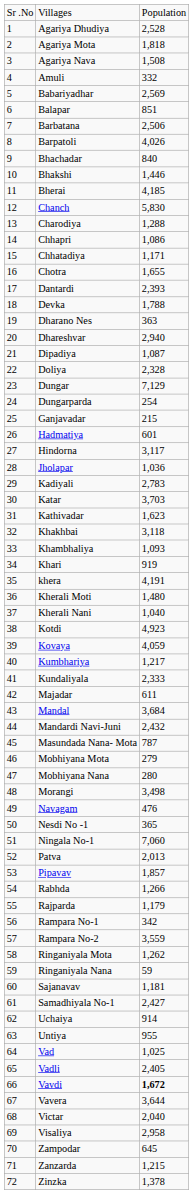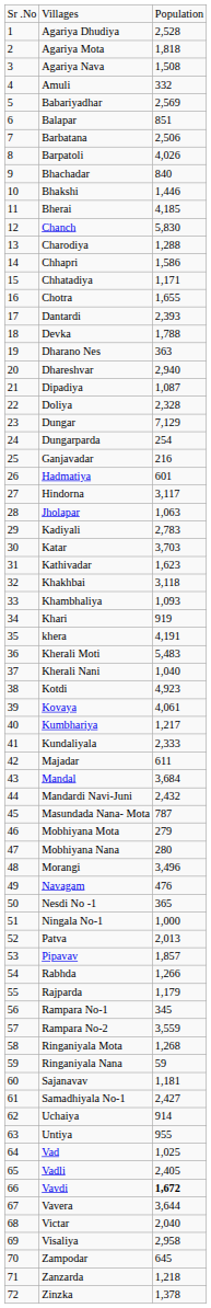 <table class="wikitable">
 <tr>
 <td>Sr .No</td>
 <td>Villages</td>
 <td>Population</td>
 </tr>
 <tr>
 <td>1</td>
 <td>Agariya Dhudiya</td>
 <td>2,528</td>
 </tr>
 <tr>
 <td>2</td>
 <td>Agariya Mota</td>
 <td>1,818</td>
 </tr>
 <tr>
 <td>3</td>
 <td>Agariya Nava</td>
 <td>1,508</td>
 </tr>
 <tr>
 <td>4</td>
 <td>Amuli</td>
 <td>332</td>
 </tr>
 <tr>
 <td>5</td>
 <td>Babariyadhar</td>
 <td>2,569</td>
 </tr>
 <tr>
 <td>6</td>
 <td>Balapar</td>
 <td>851</td>
 </tr>
 <tr>
 <td>7</td>
 <td>Barbatana</td>
 <td>2,506</td>
 </tr>
 <tr>
 <td>8</td>
 <td>Barpatoli</td>
 <td>4,026</td>
 </tr>
 <tr>
 <td>9</td>
 <td>Bhachadar</td>
 <td>840</td>
 </tr>
 <tr>
 <td>10</td>
 <td>Bhakshi</td>
 <td>1,446</td>
 </tr>
 <tr>
 <td>11</td>
 <td>Bherai</td>
 <td>4,185</td>
 </tr>
 <tr>
 <td>12</td>
 <td><a href='#'>Chanch</a></td>
 <td>5,830</td>
 </tr>
 <tr>
 <td>13</td>
 <td>Charodiya</td>
 <td>1,288</td>
 </tr>
 <tr>
 <td>14</td>
 <td>Chhapri</td>
-<td>1,086</td>
+<td>1,586</td>
 </tr>
 <tr>
 <td>15</td>
 <td>Chhatadiya</td>
 <td>1,171</td>
 </tr>
 <tr>
 <td>16</td>
 <td>Chotra</td>
 <td>1,655</td>
 </tr>
 <tr>
 <td>17</td>
 <td>Dantardi</td>
 <td>2,393</td>
 </tr>
 <tr>
 <td>18</td>
 <td>Devka</td>
 <td>1,788</td>
 </tr>
 <tr>
 <td>19</td>
 <td>Dharano Nes</td>
 <td>363</td>
 </tr>
 <tr>
 <td>20</td>
 <td>Dhareshvar</td>
 <td>2,940</td>
 </tr>
 <tr>
 <td>21</td>
 <td>Dipadiya</td>
 <td>1,087</td>
 </tr>
 <tr>
 <td>22</td>
 <td>Doliya</td>
 <td>2,328</td>
 </tr>
 <tr>
 <td>23</td>
 <td>Dungar</td>
 <td>7,129</td>
 </tr>
 <tr>
 <td>24</td>
 <td>Dungarparda</td>
 <td>254</td>
 </tr>
 <tr>
 <td>25</td>
 <td>Ganjavadar</td>
-<td>215</td>
+<td>216</td>
 </tr>
 <tr>
 <td>26</td>
 <td><a href='#'>Hadmatiya</a></td>
 <td>601</td>
 </tr>
 <tr>
 <td>27</td>
 <td>Hindorna</td>
 <td>3,117</td>
 </tr>
 <tr>
 <td>28</td>
 <td><a href='#'>Jholapar</a></td>
-<td>1,036</td>
+<td>1,063</td>
 </tr>
 <tr>
 <td>29</td>
 <td>Kadiyali</td>
 <td>2,783</td>
 </tr>
 <tr>
 <td>30</td>
 <td>Katar</td>
 <td>3,703</td>
 </tr>
 <tr>
 <td>31</td>
 <td>Kathivadar</td>
 <td>1,623</td>
 </tr>
 <tr>
 <td>32</td>
 <td>Khakhbai</td>
 <td>3,118</td>
 </tr>
 <tr>
 <td>33</td>
 <td>Khambhaliya</td>
 <td>1,093</td>
 </tr>
 <tr>
 <td>34</td>
 <td>Khari</td>
 <td>919</td>
 </tr>
 <tr>
 <td>35</td>
 <td>khera</td>
 <td>4,191</td>
 </tr>
 <tr>
 <td>36</td>
 <td>Kherali Moti</td>
-<td>1,480</td>
+<td>5,483</td>
 </tr>
 <tr>
 <td>37</td>
 <td>Kherali Nani</td>
 <td>1,040</td>
 </tr>
 <tr>
 <td>38</td>
 <td>Kotdi</td>
 <td>4,923</td>
 </tr>
 <tr>
 <td>39</td>
 <td><a href='#'>Kovaya</a></td>
-<td>4,059</td>
+<td>4,061</td>
 </tr>
 <tr>
 <td>40</td>
 <td><a href='#'>Kumbhariya</a></td>
 <td>1,217</td>
 </tr>
 <tr>
 <td>41</td>
 <td>Kundaliyala</td>
 <td>2,333</td>
 </tr>
 <tr>
 <td>42</td>
 <td>Majadar</td>
 <td>611</td>
 </tr>
 <tr>
 <td>43</td>
 <td><a href='#'>Mandal</a></td>
 <td>3,684</td>
 </tr>
 <tr>
 <td>44</td>
 <td>Mandardi Navi-Juni</td>
 <td>2,432</td>
 </tr>
 <tr>
 <td>45</td>
 <td>Masundada Nana- Mota</td>
 <td>787</td>
 </tr>
 <tr>
 <td>46</td>
 <td>Mobhiyana Mota</td>
 <td>279</td>
 </tr>
 <tr>
 <td>47</td>
 <td>Mobhiyana Nana</td>
 <td>280</td>
 </tr>
 <tr>
 <td>48</td>
 <td>Morangi</td>
-<td>3,498</td>
+<td>3,496</td>
 </tr>
 <tr>
 <td>49</td>
 <td><a href='#'>Navagam</a></td>
 <td>476</td>
 </tr>
 <tr>
 <td>50</td>
 <td>Nesdi No -1</td>
 <td>365</td>
 </tr>
 <tr>
 <td>51</td>
 <td>Ningala No-1</td>
-<td>7,060</td>
+<td>1,000</td>
 </tr>
 <tr>
 <td>52</td>
 <td>Patva</td>
 <td>2,013</td>
 </tr>
 <tr>
 <td>53</td>
 <td><a href='#'>Pipavav</a></td>
 <td>1,857</td>
 </tr>
 <tr>
 <td>54</td>
 <td>Rabhda</td>
 <td>1,266</td>
 </tr>
 <tr>
 <td>55</td>
 <td>Rajparda</td>
 <td>1,179</td>
 </tr>
 <tr>
 <td>56</td>
 <td>Rampara No-1</td>
-<td>342</td>
+<td>345</td>
 </tr>
 <tr>
 <td>57</td>
 <td>Rampara No-2</td>
 <td>3,559</td>
 </tr>
 <tr>
 <td>58</td>
 <td>Ringaniyala Mota</td>
-<td>1,262</td>
+<td>1,268</td>
 </tr>
 <tr>
 <td>59</td>
 <td>Ringaniyala Nana</td>
 <td>59</td>
 </tr>
 <tr>
 <td>60</td>
 <td>Sajanavav</td>
 <td>1,181</td>
 </tr>
 <tr>
 <td>61</td>
 <td>Samadhiyala No-1</td>
 <td>2,427</td>
 </tr>
 <tr>
 <td>62</td>
 <td>Uchaiya</td>
 <td>914</td>
 </tr>
 <tr>
 <td>63</td>
 <td>Untiya</td>
 <td>955</td>
 </tr>
 <tr>
 <td>64</td>
 <td><a href='#'>Vad</a></td>
 <td>1,025</td>
 </tr>
 <tr>
 <td>65</td>
 <td><a href='#'>Vadli</a></td>
 <td>2,405</td>
 </tr>
 <tr>
 <td>66</td>
 <td><a href='#'>Vavdi</a></td>
 <td><strong>1,672</strong></td>
 </tr>
 <tr>
 <td>67</td>
 <td>Vavera</td>
 <td>3,644</td>
 </tr>
 <tr>
 <td>68</td>
 <td>Victar</td>
 <td>2,040</td>
 </tr>
 <tr>
 <td>69</td>
 <td>Visaliya</td>
 <td>2,958</td>
 </tr>
 <tr>
 <td>70</td>
 <td>Zampodar</td>
 <td>645</td>
 </tr>
 <tr>
 <td>71</td>
 <td>Zanzarda</td>
-<td>1,215</td>
+<td>1,218</td>
 </tr>
 <tr>
 <td>72</td>
 <td>Zinzka</td>
 <td>1,378</td>
 </tr>
 </table>
